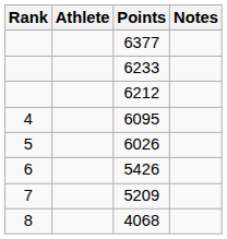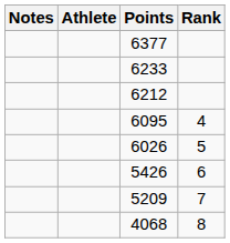 <table class="wikitable sortable" style="text-align:center">
 <tr>
-<th>Rank</th>
+<th>Notes</th>
 <th>Athlete</th>
 <th>Points</th>
-<th>Notes</th>
+<th>Rank</th>
 </tr>
 <tr>
 <td></td>
 <td align="left"></td>
 <td>6377</td>
 <td></td>
 </tr>
 <tr>
 <td></td>
 <td align="left"></td>
 <td>6233</td>
 <td></td>
 </tr>
 <tr>
 <td></td>
 <td align="left"></td>
 <td>6212</td>
 <td></td>
 </tr>
 <tr>
-<td>4</td>
+<td></td>
 <td align="left"></td>
 <td>6095</td>
-<td></td>
+<td>4</td>
 </tr>
 <tr>
-<td>5</td>
+<td></td>
 <td align="left"></td>
 <td>6026</td>
-<td></td>
+<td>5</td>
 </tr>
 <tr>
-<td>6</td>
+<td></td>
 <td align="left"></td>
 <td>5426</td>
-<td></td>
+<td>6</td>
 </tr>
 <tr>
-<td>7</td>
+<td></td>
 <td align="left"></td>
 <td>5209</td>
-<td></td>
+<td>7</td>
 </tr>
 <tr>
-<td>8</td>
+<td></td>
 <td align="left"></td>
 <td>4068</td>
-<td></td>
+<td>8</td>
 </tr>
 </table>
